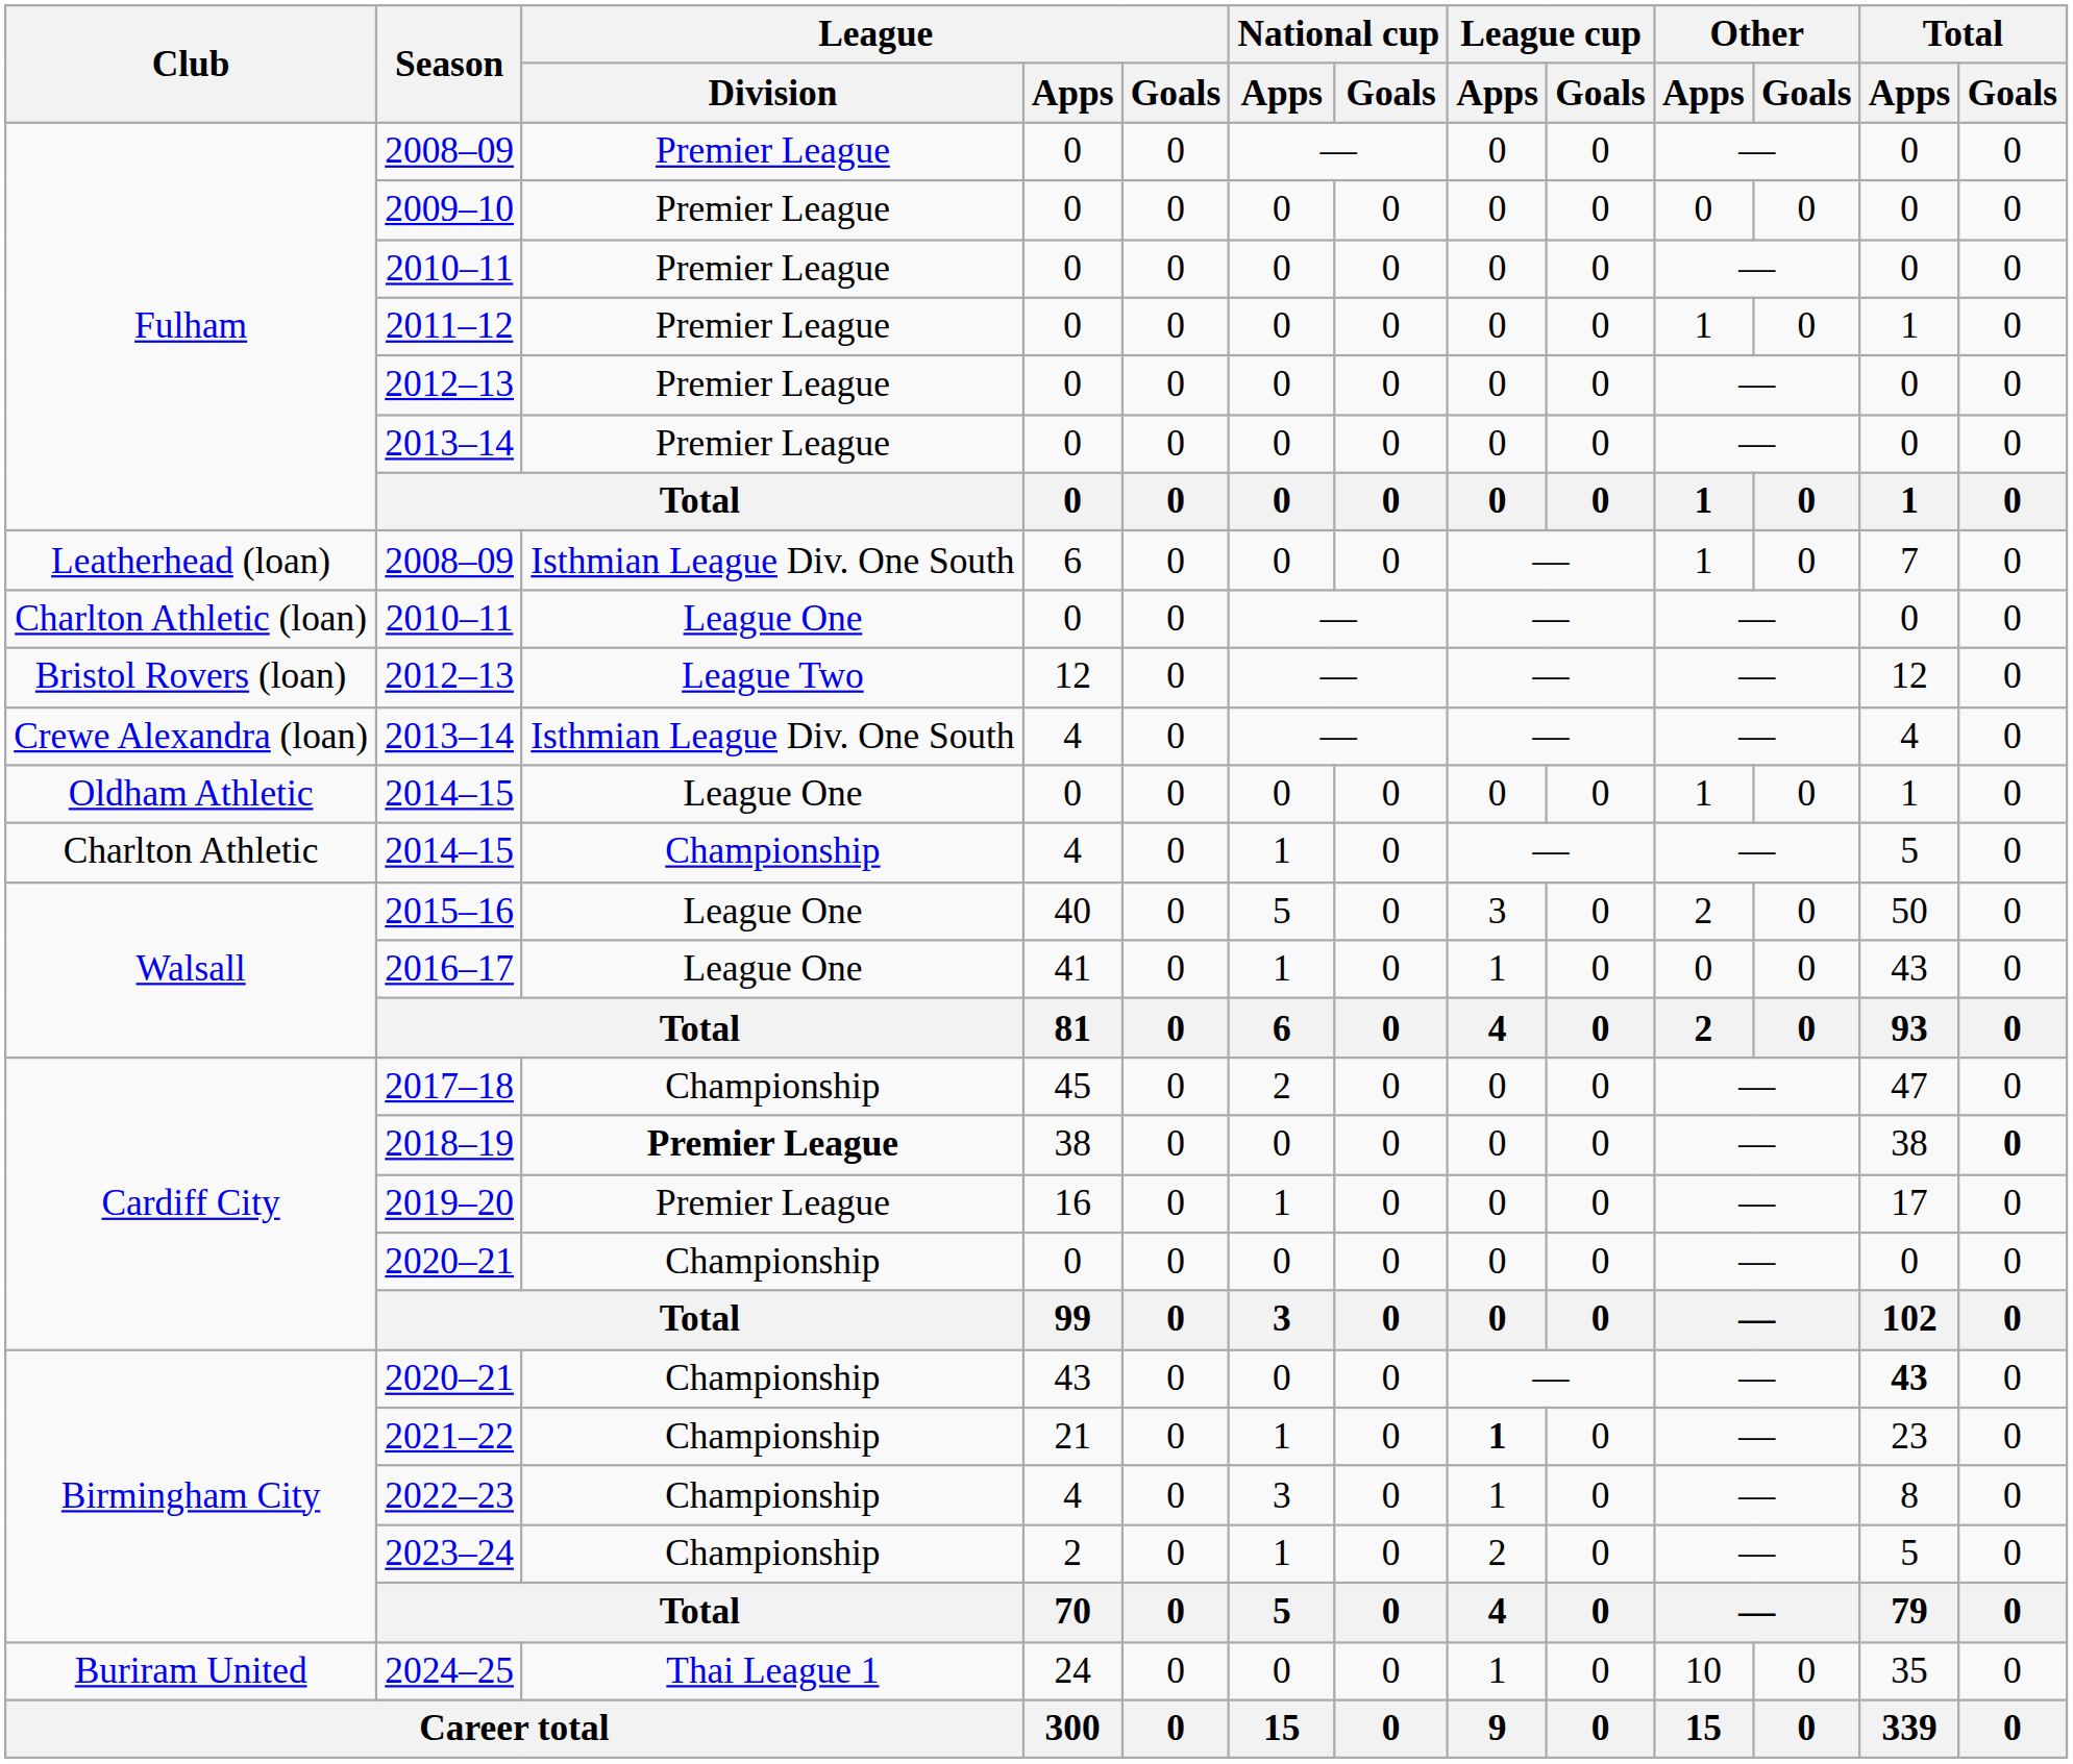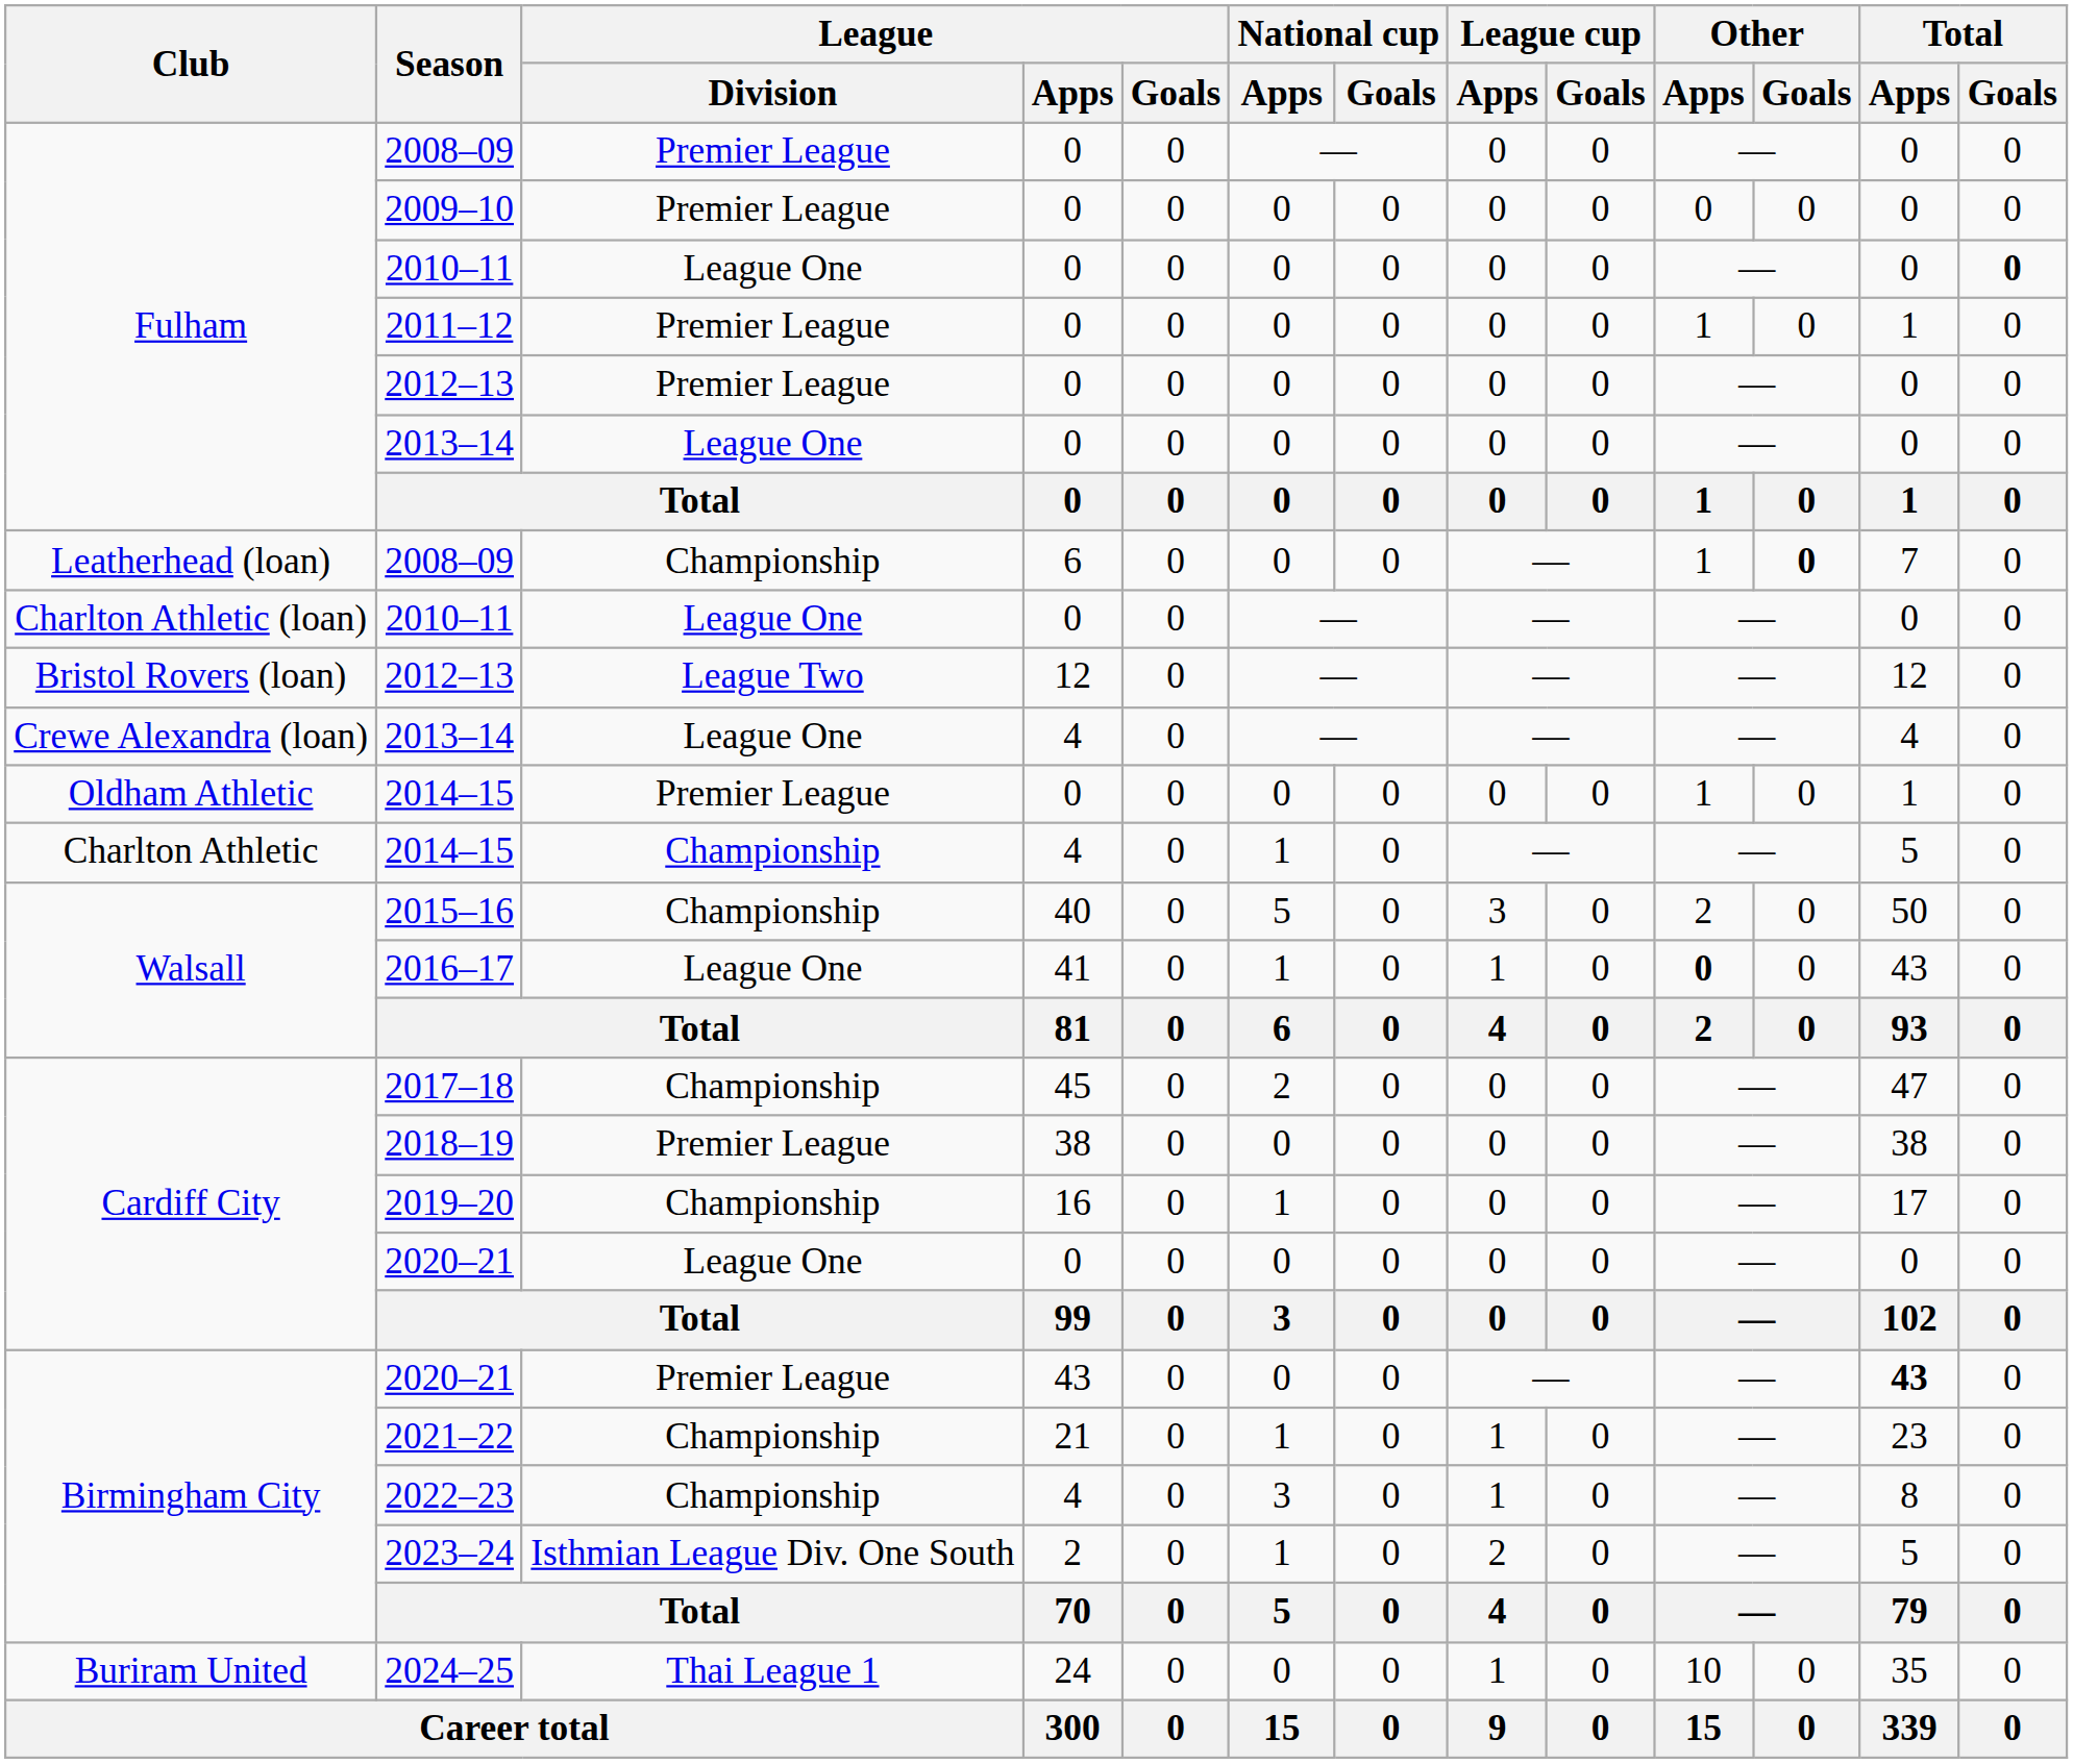 <table class=wikitable style=text-align:center>
 <tr>
 <th rowspan=2>Club</th>
 <th rowspan=2>Season</th>
 <th colspan=3>League</th>
 <th colspan=2>National cup</th>
 <th colspan=2>League cup</th>
 <th colspan=2>Other</th>
 <th colspan=2>Total</th>
 </tr>
 <tr>
 <th>Division</th>
 <th>Apps</th>
 <th>Goals</th>
 <th>Apps</th>
 <th>Goals</th>
 <th>Apps</th>
 <th>Goals</th>
 <th>Apps</th>
 <th>Goals</th>
 <th>Apps</th>
 <th>Goals</th>
 </tr>
 <tr>
 <td rowspan=7><a href='#'>Fulham</a></td>
 <td><a href='#'>2008–09</a></td>
 <td><a href='#'>Premier League</a></td>
 <td>0</td>
 <td>0</td>
 <td colspan=2>—</td>
 <td>0</td>
 <td>0</td>
 <td colspan=2>—</td>
 <td>0</td>
 <td>0</td>
 </tr>
 <tr>
 <td><a href='#'>2009–10</a></td>
 <td>Premier League</td>
 <td>0</td>
 <td>0</td>
 <td>0</td>
 <td>0</td>
 <td>0</td>
 <td>0</td>
 <td>0</td>
 <td>0</td>
 <td>0</td>
 <td>0</td>
 </tr>
 <tr>
 <td><a href='#'>2010–11</a></td>
-<td>Premier League</td>
+<td>League One</td>
 <td>0</td>
 <td>0</td>
 <td>0</td>
 <td>0</td>
 <td>0</td>
 <td>0</td>
 <td colspan=2>—</td>
 <td>0</td>
-<td>0</td>
+<td><strong>0</strong></td>
 </tr>
 <tr>
 <td><a href='#'>2011–12</a></td>
 <td>Premier League</td>
 <td>0</td>
 <td>0</td>
 <td>0</td>
 <td>0</td>
 <td>0</td>
 <td>0</td>
 <td>1</td>
 <td>0</td>
 <td>1</td>
 <td>0</td>
 </tr>
 <tr>
 <td><a href='#'>2012–13</a></td>
 <td>Premier League</td>
 <td>0</td>
 <td>0</td>
 <td>0</td>
 <td>0</td>
 <td>0</td>
 <td>0</td>
 <td colspan=2>—</td>
 <td>0</td>
 <td>0</td>
 </tr>
 <tr>
 <td><a href='#'>2013–14</a></td>
-<td>Premier League</td>
+<td><a href='#'>League One</a></td>
 <td>0</td>
 <td>0</td>
 <td>0</td>
 <td>0</td>
 <td>0</td>
 <td>0</td>
 <td colspan=2>—</td>
 <td>0</td>
 <td>0</td>
 </tr>
 <tr>
 <th colspan=2>Total</th>
 <th>0</th>
 <th>0</th>
 <th>0</th>
 <th>0</th>
 <th>0</th>
 <th>0</th>
 <th>1</th>
 <th>0</th>
 <th>1</th>
 <th>0</th>
 </tr>
 <tr>
 <td><a href='#'>Leatherhead</a> (loan)</td>
 <td><a href='#'>2008–09</a></td>
-<td><a href='#'>Isthmian League</a> Div. One South</td>
+<td>Championship</td>
 <td>6</td>
 <td>0</td>
 <td>0</td>
 <td>0</td>
 <td colspan="2">—</td>
 <td>1</td>
-<td>0</td>
+<td><strong>0</strong></td>
 <td>7</td>
 <td>0</td>
 </tr>
 <tr>
 <td><a href='#'>Charlton Athletic</a> (loan)</td>
 <td><a href='#'>2010–11</a></td>
 <td><a href='#'>League One</a></td>
 <td>0</td>
 <td>0</td>
 <td colspan=2>—</td>
 <td colspan=2>—</td>
 <td colspan=2>—</td>
 <td>0</td>
 <td>0</td>
 </tr>
 <tr>
 <td><a href='#'>Bristol Rovers</a> (loan)</td>
 <td><a href='#'>2012–13</a></td>
 <td><a href='#'>League Two</a></td>
 <td>12</td>
 <td>0</td>
 <td colspan=2>—</td>
 <td colspan=2>—</td>
 <td colspan=2>—</td>
 <td>12</td>
 <td>0</td>
 </tr>
 <tr>
 <td><a href='#'>Crewe Alexandra</a> (loan)</td>
 <td><a href='#'>2013–14</a></td>
-<td><a href='#'>Isthmian League</a> Div. One South</td>
+<td>League One</td>
 <td>4</td>
 <td>0</td>
 <td colspan=2>—</td>
 <td colspan=2>—</td>
 <td colspan=2>—</td>
 <td>4</td>
 <td>0</td>
 </tr>
 <tr>
 <td><a href='#'>Oldham Athletic</a></td>
 <td><a href='#'>2014–15</a></td>
-<td>League One</td>
+<td>Premier League</td>
 <td>0</td>
 <td>0</td>
 <td>0</td>
 <td>0</td>
 <td>0</td>
 <td>0</td>
 <td>1</td>
 <td>0</td>
 <td>1</td>
 <td>0</td>
 </tr>
 <tr>
 <td>Charlton Athletic</td>
 <td><a href='#'>2014–15</a></td>
 <td><a href='#'>Championship</a></td>
 <td>4</td>
 <td>0</td>
 <td>1</td>
 <td>0</td>
 <td colspan=2>—</td>
 <td colspan=2>—</td>
 <td>5</td>
 <td>0</td>
 </tr>
 <tr>
 <td rowspan=3><a href='#'>Walsall</a></td>
 <td><a href='#'>2015–16</a></td>
-<td>League One</td>
+<td>Championship</td>
 <td>40</td>
 <td>0</td>
 <td>5</td>
 <td>0</td>
 <td>3</td>
 <td>0</td>
 <td>2</td>
 <td>0</td>
 <td>50</td>
 <td>0</td>
 </tr>
 <tr>
 <td><a href='#'>2016–17</a></td>
 <td>League One</td>
 <td>41</td>
 <td>0</td>
 <td>1</td>
 <td>0</td>
 <td>1</td>
 <td>0</td>
-<td>0</td>
+<td><strong>0</strong></td>
 <td>0</td>
 <td>43</td>
 <td>0</td>
 </tr>
 <tr>
 <th colspan=2>Total</th>
 <th>81</th>
 <th>0</th>
 <th>6</th>
 <th>0</th>
 <th>4</th>
 <th>0</th>
 <th>2</th>
 <th>0</th>
 <th>93</th>
 <th>0</th>
 </tr>
 <tr>
 <td rowspan=5><a href='#'>Cardiff City</a></td>
 <td><a href='#'>2017–18</a></td>
 <td>Championship</td>
 <td>45</td>
 <td>0</td>
 <td>2</td>
 <td>0</td>
 <td>0</td>
 <td>0</td>
 <td colspan=2>—</td>
 <td>47</td>
 <td>0</td>
 </tr>
 <tr>
 <td><a href='#'>2018–19</a></td>
-<td><strong>Premier League</strong></td>
+<td>Premier League</td>
 <td>38</td>
 <td>0</td>
 <td>0</td>
 <td>0</td>
 <td>0</td>
 <td>0</td>
 <td colspan=2>—</td>
 <td>38</td>
-<td><strong>0</strong></td>
+<td>0</td>
 </tr>
 <tr>
 <td><a href='#'>2019–20</a></td>
-<td>Premier League</td>
+<td>Championship</td>
 <td>16</td>
 <td>0</td>
 <td>1</td>
 <td>0</td>
 <td>0</td>
 <td>0</td>
 <td colspan=2>—</td>
 <td>17</td>
 <td>0</td>
 </tr>
 <tr>
 <td><a href='#'>2020–21</a></td>
-<td>Championship</td>
+<td>League One</td>
 <td>0</td>
 <td>0</td>
 <td>0</td>
 <td>0</td>
 <td>0</td>
 <td>0</td>
 <td colspan=2>—</td>
 <td>0</td>
 <td>0</td>
 </tr>
 <tr>
 <th colspan=2>Total</th>
 <th>99</th>
 <th>0</th>
 <th>3</th>
 <th>0</th>
 <th>0</th>
 <th>0</th>
 <th colspan=2>—</th>
 <th>102</th>
 <th>0</th>
 </tr>
 <tr>
 <td rowspan="5"><a href='#'>Birmingham City</a></td>
 <td><a href='#'>2020–21</a></td>
-<td>Championship</td>
+<td>Premier League</td>
 <td>43</td>
 <td>0</td>
 <td>0</td>
 <td>0</td>
 <td colspan=2>—</td>
 <td colspan=2>—</td>
 <td><strong>43</strong></td>
 <td>0</td>
 </tr>
 <tr>
 <td><a href='#'>2021–22</a></td>
 <td>Championship</td>
 <td>21</td>
 <td>0</td>
 <td>1</td>
 <td>0</td>
-<td><strong>1</strong></td>
+<td>1</td>
 <td>0</td>
 <td colspan=2>—</td>
 <td>23</td>
 <td>0</td>
 </tr>
 <tr>
 <td><a href='#'>2022–23</a></td>
 <td>Championship</td>
 <td>4</td>
 <td>0</td>
 <td>3</td>
 <td>0</td>
 <td>1</td>
 <td>0</td>
 <td colspan=2>—</td>
 <td>8</td>
 <td>0</td>
 </tr>
 <tr>
 <td><a href='#'>2023–24</a></td>
-<td>Championship</td>
+<td><a href='#'>Isthmian League</a> Div. One South</td>
 <td>2</td>
 <td>0</td>
 <td>1</td>
 <td>0</td>
 <td>2</td>
 <td>0</td>
 <td colspan=2>—</td>
 <td>5</td>
 <td>0</td>
 </tr>
 <tr>
 <th colspan="2">Total</th>
 <th>70</th>
 <th>0</th>
 <th>5</th>
 <th>0</th>
 <th>4</th>
 <th>0</th>
 <th colspan=2>—</th>
 <th>79</th>
 <th>0</th>
 </tr>
 <tr>
 <td><a href='#'>Buriram United</a></td>
 <td><a href='#'>2024–25</a></td>
 <td><a href='#'>Thai League 1</a></td>
 <td>24</td>
 <td>0</td>
 <td>0</td>
 <td>0</td>
 <td>1</td>
 <td>0</td>
 <td>10</td>
 <td>0</td>
 <td>35</td>
 <td>0</td>
 </tr>
 <tr>
 <th colspan=3>Career total</th>
 <th>300</th>
 <th>0</th>
 <th>15</th>
 <th>0</th>
 <th>9</th>
 <th>0</th>
 <th>15</th>
 <th>0</th>
 <th>339</th>
 <th>0</th>
 </tr>
 </table>
